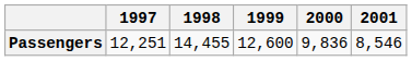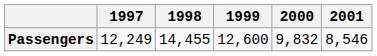 <table class="wikitable">
 <tr>
 <th></th>
 <th>1997</th>
 <th>1998</th>
 <th>1999</th>
 <th>2000</th>
 <th>2001</th>
 </tr>
 <tr>
 <th>Passengers</th>
-<td>12,251</td>
+<td>12,249</td>
 <td>14,455</td>
 <td>12,600</td>
-<td>9,836</td>
+<td>9,832</td>
 <td>8,546</td>
 </tr>
 </table>
